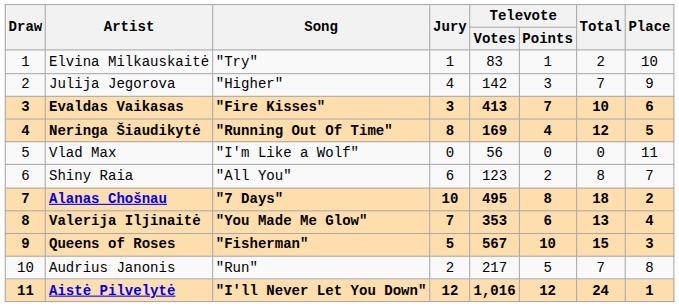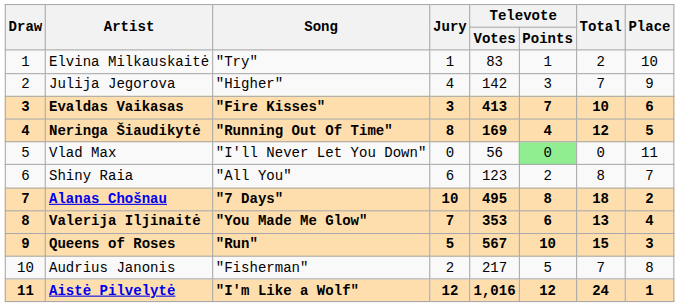 <table class="sortable wikitable" style="margin: 1em auto 1em auto; text-align:center">
 <tr>
 <th rowspan="2">Draw</th>
 <th rowspan="2">Artist</th>
 <th rowspan="2">Song</th>
 <th rowspan="2">Jury</th>
 <th colspan="2">Televote</th>
 <th rowspan="2">Total</th>
 <th rowspan="2">Place</th>
 </tr>
 <tr>
 <th>Votes</th>
 <th>Points</th>
 </tr>
 <tr>
 <td>1</td>
 <td align="left">Elvina Milkauskaitė</td>
 <td align="left">"Try"</td>
 <td>1</td>
 <td>83</td>
 <td>1</td>
 <td>2</td>
 <td>10</td>
 </tr>
 <tr>
 <td>2</td>
 <td align="left">Julija Jegorova</td>
 <td align="left">"Higher"</td>
 <td>4</td>
 <td>142</td>
 <td>3</td>
 <td>7</td>
 <td>9</td>
 </tr>
 <tr style="font-weight:bold; background:navajowhite;">
 <td>3</td>
 <td align="left">Evaldas Vaikasas</td>
 <td align="left">"Fire Kisses"</td>
 <td>3</td>
 <td>413</td>
 <td>7</td>
 <td>10</td>
 <td>6</td>
 </tr>
 <tr style="font-weight:bold; background:navajowhite;">
 <td>4</td>
 <td align="left">Neringa Šiaudikytė</td>
 <td align="left">"Running Out Of Time"</td>
 <td>8</td>
 <td>169</td>
 <td>4</td>
 <td>12</td>
 <td>5</td>
 </tr>
 <tr>
 <td>5</td>
 <td align="left">Vlad Max</td>
-<td align="left">"I'm Like a Wolf"</td>
+<td align="left">"I'll Never Let You Down"</td>
 <td>0</td>
 <td>56</td>
-<td>0</td>
+<td style="background: lightgreen;">0</td>
 <td>0</td>
 <td>11</td>
 </tr>
 <tr>
 <td>6</td>
 <td align="left">Shiny Raia</td>
 <td align="left">"All You"</td>
 <td>6</td>
 <td>123</td>
 <td>2</td>
 <td>8</td>
 <td>7</td>
 </tr>
 <tr style="font-weight:bold; background:navajowhite;">
 <td>7</td>
 <td align="left"><a href='#'>Alanas Chošnau</a></td>
 <td align="left">"7 Days"</td>
 <td>10</td>
 <td>495</td>
 <td>8</td>
 <td>18</td>
 <td>2</td>
 </tr>
 <tr style="font-weight:bold; background:navajowhite;">
 <td>8</td>
 <td align="left">Valerija Iljinaitė</td>
 <td align="left">"You Made Me Glow"</td>
 <td>7</td>
 <td>353</td>
 <td>6</td>
 <td>13</td>
 <td>4</td>
 </tr>
 <tr style="font-weight:bold; background:navajowhite;">
 <td>9</td>
 <td align="left">Queens of Roses</td>
-<td align="left">"Fisherman"</td>
+<td align="left">"Run"</td>
 <td>5</td>
 <td>567</td>
 <td>10</td>
 <td>15</td>
 <td>3</td>
 </tr>
 <tr>
 <td>10</td>
 <td align="left">Audrius Janonis</td>
-<td align="left">"Run"</td>
+<td align="left">"Fisherman"</td>
 <td>2</td>
 <td>217</td>
 <td>5</td>
 <td>7</td>
 <td>8</td>
 </tr>
 <tr style="font-weight:bold; background:navajowhite;">
 <td>11</td>
 <td align="left"><a href='#'>Aistė Pilvelytė</a></td>
-<td align="left">"I'll Never Let You Down"</td>
+<td align="left">"I'm Like a Wolf"</td>
 <td>12</td>
 <td>1,016</td>
 <td>12</td>
 <td>24</td>
 <td>1</td>
 </tr>
 </table>
